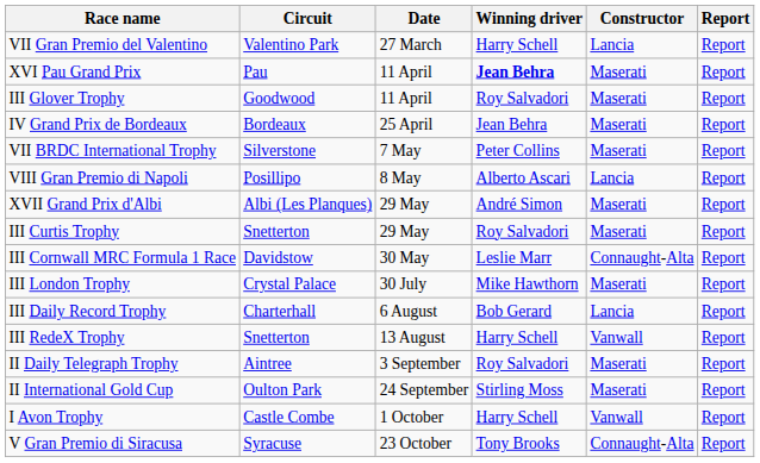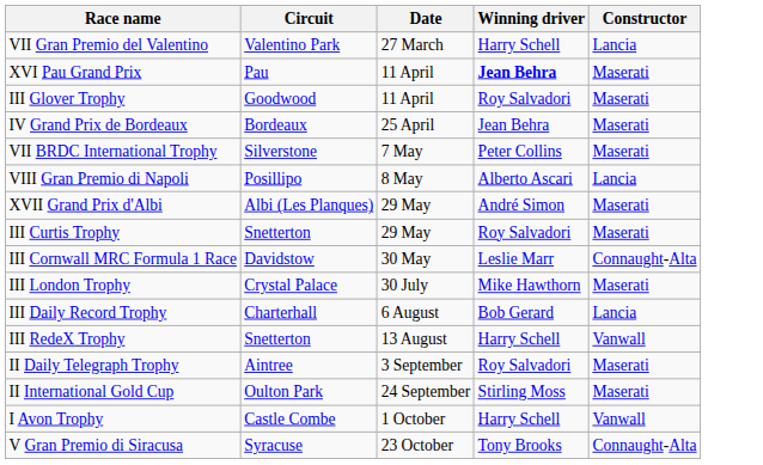 <table class="wikitable" style="font-size:95%">
 <tr>
 <th>Race name</th>
 <th>Circuit</th>
 <th>Date</th>
 <th>Winning driver</th>
 <th>Constructor</th>
-<th>Report</th>
 </tr>
 <tr>
 <td> VII <a href='#'>Gran Premio del Valentino</a></td>
 <td><a href='#'>Valentino Park</a></td>
 <td>27 March</td>
 <td> <a href='#'>Harry Schell</a></td>
 <td> <a href='#'>Lancia</a></td>
-<td><a href='#'>Report</a></td>
 </tr>
 <tr>
 <td> XVI <a href='#'>Pau Grand Prix</a></td>
 <td><a href='#'>Pau</a></td>
 <td>11 April</td>
 <td><strong> <a href='#'>Jean Behra</a></strong></td>
 <td> <a href='#'>Maserati</a></td>
-<td><a href='#'>Report</a></td>
 </tr>
 <tr>
 <td> III <a href='#'>Glover Trophy</a></td>
 <td><a href='#'>Goodwood</a></td>
 <td>11 April</td>
 <td> <a href='#'>Roy Salvadori</a></td>
 <td> <a href='#'>Maserati</a></td>
-<td><a href='#'>Report</a></td>
 </tr>
 <tr>
 <td> IV <a href='#'>Grand Prix de Bordeaux</a></td>
 <td><a href='#'>Bordeaux</a></td>
 <td>25 April</td>
 <td> <a href='#'>Jean Behra</a></td>
 <td> <a href='#'>Maserati</a></td>
-<td><a href='#'>Report</a></td>
 </tr>
 <tr>
 <td> VII <a href='#'>BRDC International Trophy</a></td>
 <td><a href='#'>Silverstone</a></td>
 <td>7 May</td>
 <td> <a href='#'>Peter Collins</a></td>
 <td> <a href='#'>Maserati</a></td>
-<td><a href='#'>Report</a></td>
 </tr>
 <tr>
 <td> VIII <a href='#'>Gran Premio di Napoli</a></td>
 <td><a href='#'>Posillipo</a></td>
 <td>8 May</td>
 <td> <a href='#'>Alberto Ascari</a></td>
 <td> <a href='#'>Lancia</a></td>
-<td><a href='#'>Report</a></td>
 </tr>
 <tr>
 <td> XVII <a href='#'>Grand Prix d'Albi</a></td>
 <td><a href='#'>Albi (Les Planques)</a></td>
 <td>29 May</td>
 <td> <a href='#'>André Simon</a></td>
 <td> <a href='#'>Maserati</a></td>
-<td><a href='#'>Report</a></td>
 </tr>
 <tr>
 <td> III <a href='#'>Curtis Trophy</a></td>
 <td><a href='#'>Snetterton</a></td>
 <td>29 May</td>
 <td> <a href='#'>Roy Salvadori</a></td>
 <td> <a href='#'>Maserati</a></td>
-<td><a href='#'>Report</a></td>
 </tr>
 <tr>
 <td> III <a href='#'>Cornwall MRC Formula 1 Race</a></td>
 <td><a href='#'>Davidstow</a></td>
 <td>30 May</td>
 <td> <a href='#'>Leslie Marr</a></td>
 <td> <a href='#'>Connaught</a>-<a href='#'>Alta</a></td>
-<td><a href='#'>Report</a></td>
 </tr>
 <tr>
 <td> III <a href='#'>London Trophy</a></td>
 <td><a href='#'>Crystal Palace</a></td>
 <td>30 July</td>
 <td> <a href='#'>Mike Hawthorn</a></td>
 <td> <a href='#'>Maserati</a></td>
-<td><a href='#'>Report</a></td>
 </tr>
 <tr>
 <td> III <a href='#'>Daily Record Trophy</a></td>
 <td><a href='#'>Charterhall</a></td>
 <td>6 August</td>
 <td> <a href='#'>Bob Gerard</a></td>
 <td> <a href='#'>Lancia</a></td>
-<td><a href='#'>Report</a></td>
 </tr>
 <tr>
 <td> III <a href='#'>RedeX Trophy</a></td>
 <td><a href='#'>Snetterton</a></td>
 <td>13 August</td>
 <td> <a href='#'>Harry Schell</a></td>
 <td> <a href='#'>Vanwall</a></td>
-<td><a href='#'>Report</a></td>
 </tr>
 <tr>
 <td> II <a href='#'>Daily Telegraph Trophy</a></td>
 <td><a href='#'>Aintree</a></td>
 <td>3 September</td>
 <td> <a href='#'>Roy Salvadori</a></td>
 <td> <a href='#'>Maserati</a></td>
-<td><a href='#'>Report</a></td>
 </tr>
 <tr>
 <td> II <a href='#'>International Gold Cup</a></td>
 <td><a href='#'>Oulton Park</a></td>
 <td>24 September</td>
 <td> <a href='#'>Stirling Moss</a></td>
 <td> <a href='#'>Maserati</a></td>
-<td><a href='#'>Report</a></td>
 </tr>
 <tr>
 <td> I <a href='#'>Avon Trophy</a></td>
 <td><a href='#'>Castle Combe</a></td>
 <td>1 October</td>
 <td> <a href='#'>Harry Schell</a></td>
 <td> <a href='#'>Vanwall</a></td>
-<td><a href='#'>Report</a></td>
 </tr>
 <tr>
 <td> V <a href='#'>Gran Premio di Siracusa</a></td>
 <td><a href='#'>Syracuse</a></td>
 <td>23 October</td>
 <td> <a href='#'>Tony Brooks</a></td>
 <td> <a href='#'>Connaught</a>-<a href='#'>Alta</a></td>
-<td><a href='#'>Report</a></td>
 </tr>
 </table>
